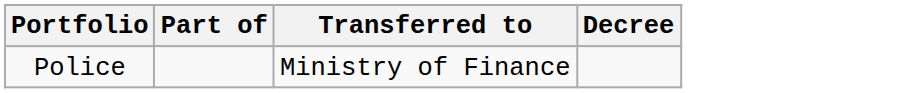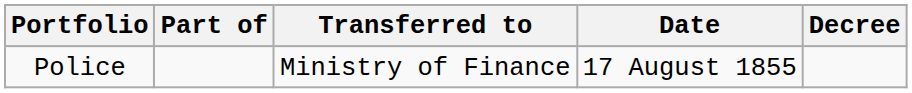 <table class="wikitable" style="text-align:center;">
 <tr>
 <th>Portfolio</th>
 <th>Part of</th>
 <th>Transferred to</th>
+<th>Date</th>
 <th>Decree</th>
 </tr>
 <tr>
 <td>Police</td>
 <td></td>
 <td>Ministry of Finance</td>
+<td>17 August 1855</td>
 <td></td>
 </tr>
 </table>
